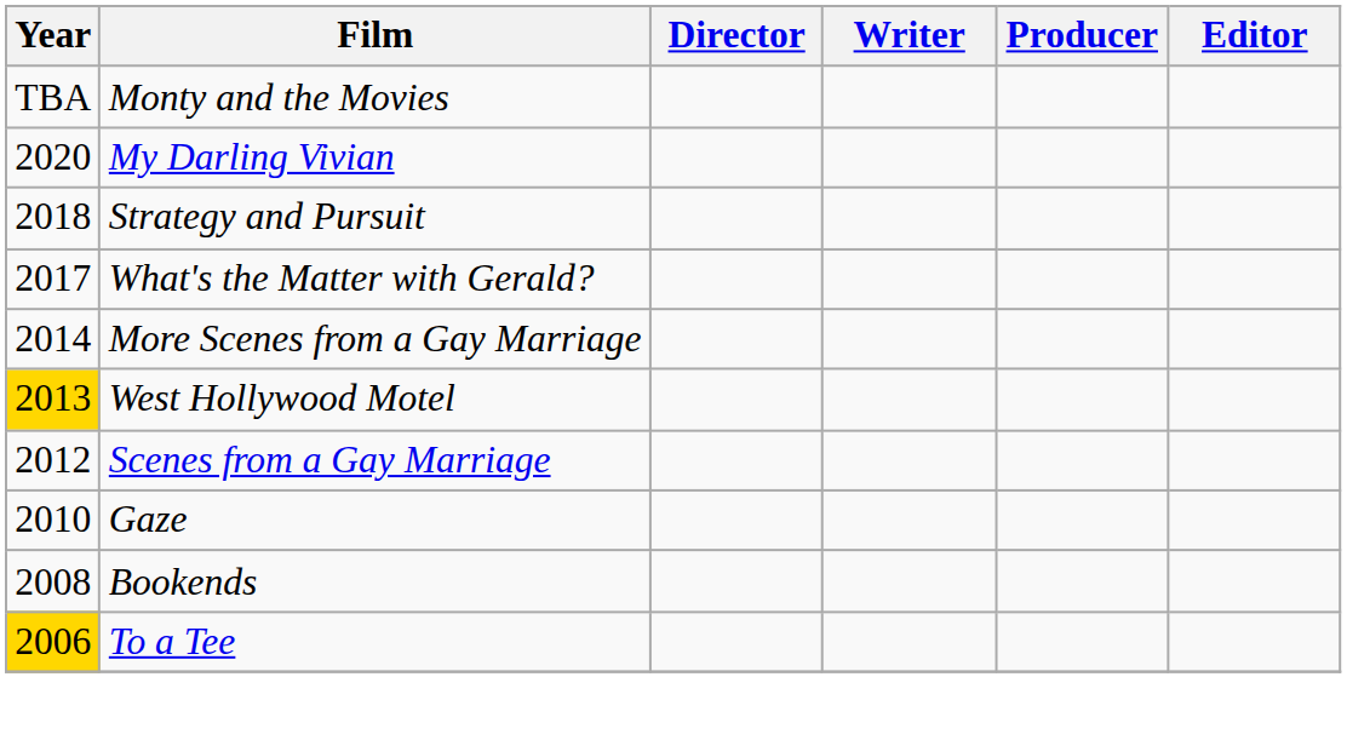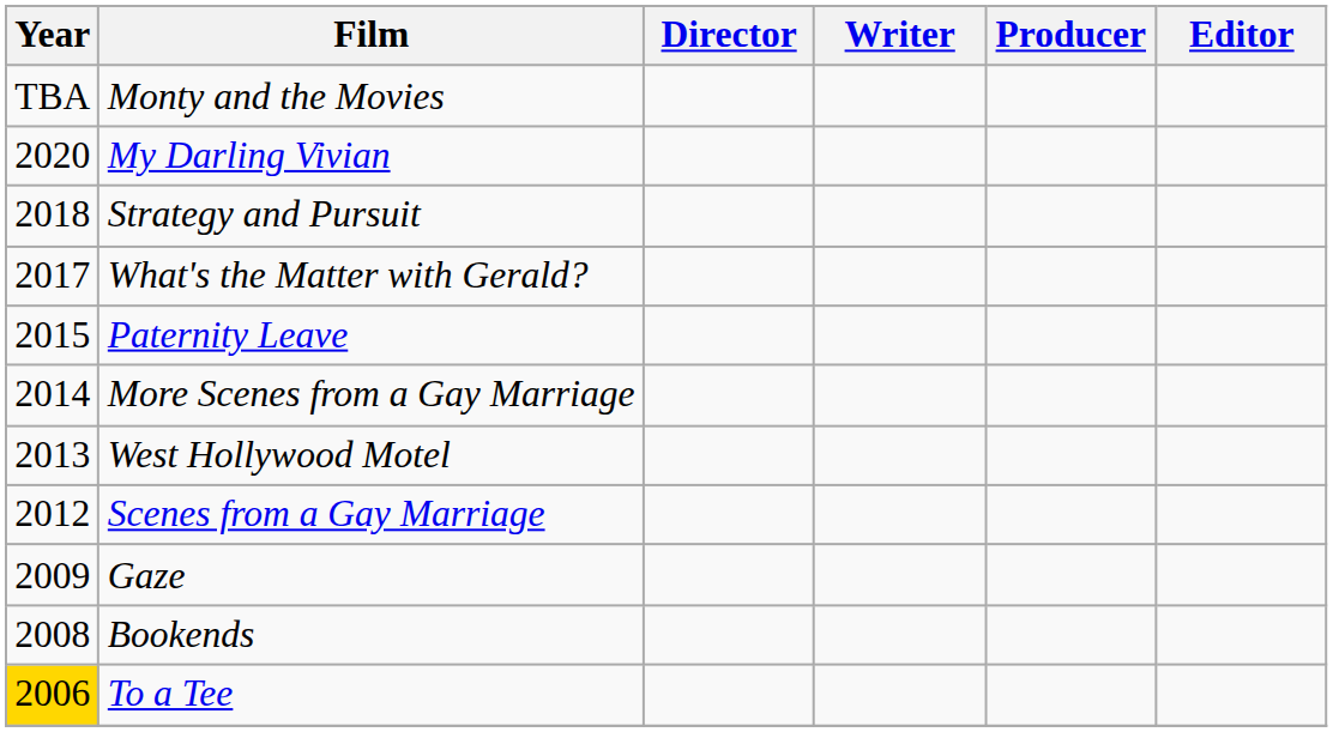 <table class="wikitable sortable">
 <tr>
 <th>Year</th>
 <th>Film</th>
 <th width="65"><a href='#'>Director</a></th>
 <th width="65"><a href='#'>Writer</a></th>
 <th width="65"><a href='#'>Producer</a></th>
 <th width="65"><a href='#'>Editor</a></th>
 </tr>
 <tr>
 <td>TBA</td>
 <td><em>Monty and the Movies</em></td>
 <td></td>
 <td></td>
 <td></td>
 <td></td>
 </tr>
 <tr>
 <td>2020</td>
 <td><em><a href='#'>My Darling Vivian</a></em></td>
 <td></td>
 <td></td>
 <td></td>
 <td></td>
 </tr>
 <tr>
 <td>2018</td>
 <td><em>Strategy and Pursuit</em></td>
 <td></td>
 <td></td>
 <td></td>
 <td></td>
 </tr>
 <tr>
 <td>2017</td>
 <td><em>What's the Matter with Gerald?</em></td>
 <td></td>
 <td></td>
 <td></td>
 <td></td>
 </tr>
 <tr>
+<td>2015</td>
+<td><em><a href='#'>Paternity Leave</a></em></td>
+<td></td>
+<td></td>
+<td></td>
+<td></td>
+</tr>
+<tr>
 <td>2014</td>
 <td><em>More Scenes from a Gay Marriage</em></td>
 <td></td>
 <td></td>
 <td></td>
 <td></td>
 </tr>
 <tr>
-<td style="background: gold;">2013</td>
+<td>2013</td>
 <td><em>West Hollywood Motel</em></td>
 <td></td>
 <td></td>
 <td></td>
 <td></td>
 </tr>
 <tr>
 <td>2012</td>
 <td><em><a href='#'>Scenes from a Gay Marriage</a></em></td>
 <td></td>
 <td></td>
 <td></td>
 <td></td>
 </tr>
 <tr>
-<td>2010</td>
+<td>2009</td>
 <td><em>Gaze</em></td>
 <td></td>
 <td></td>
 <td></td>
 <td></td>
 </tr>
 <tr>
 <td>2008</td>
 <td><em>Bookends</em></td>
 <td></td>
 <td></td>
 <td></td>
 <td></td>
 </tr>
 <tr>
 <td style="background: gold;">2006</td>
 <td><em><a href='#'>To a Tee</a></em></td>
 <td></td>
 <td></td>
 <td></td>
 <td></td>
 </tr>
 <tr>
 </tr>
 </table>
